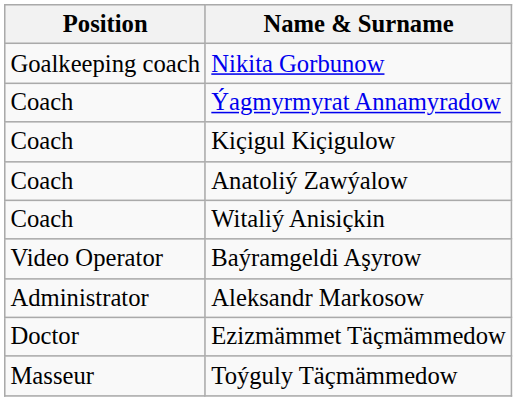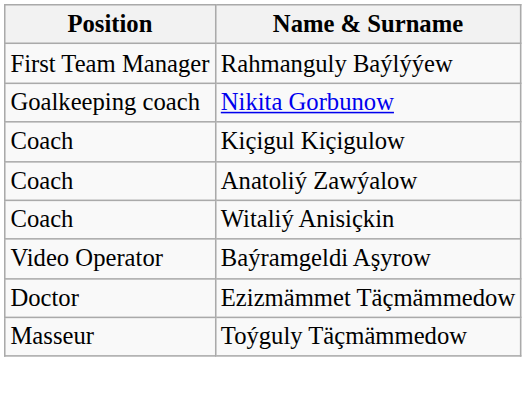 <table class="wikitable">
 <tr>
 <th>Position</th>
 <th>Name & Surname</th>
 </tr>
 <tr>
+<td>First Team Manager</td>
+<td> Rahmanguly Baýlýýew</td>
+</tr>
+<tr>
 <td>Goalkeeping coach</td>
 <td>  <a href='#'>Nikita Gorbunow</a></td>
-</tr>
-<tr>
-<td>Coach</td>
-<td> <a href='#'>Ýagmyrmyrat Annamyradow</a></td>
 </tr>
 <tr>
 <td>Coach</td>
 <td> Kiçigul Kiçigulow</td>
 </tr>
 <tr>
 <td>Coach</td>
 <td> Anatoliý Zawýalow</td>
 </tr>
 <tr>
 <td>Coach</td>
 <td> Witaliý Anisiçkin</td>
 </tr>
 <tr>
 <td>Video Operator</td>
 <td> Baýramgeldi Aşyrow</td>
 </tr>
 <tr>
-<td>Administrator</td>
-<td> Aleksandr Markosow</td>
-</tr>
-<tr>
 <td>Doctor</td>
 <td> Ezizmämmet Täçmämmedow</td>
 </tr>
 <tr>
 <td>Masseur</td>
 <td> Toýguly Täçmämmedow</td>
 </tr>
 </table>
